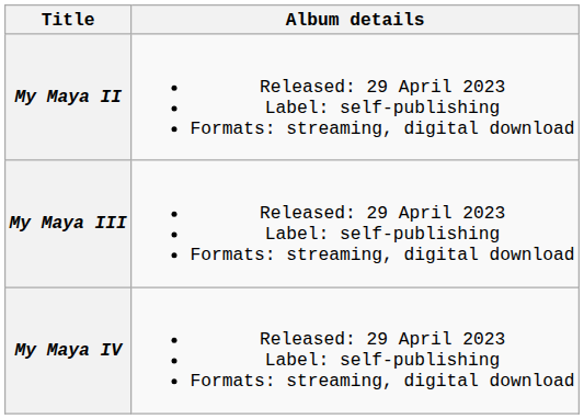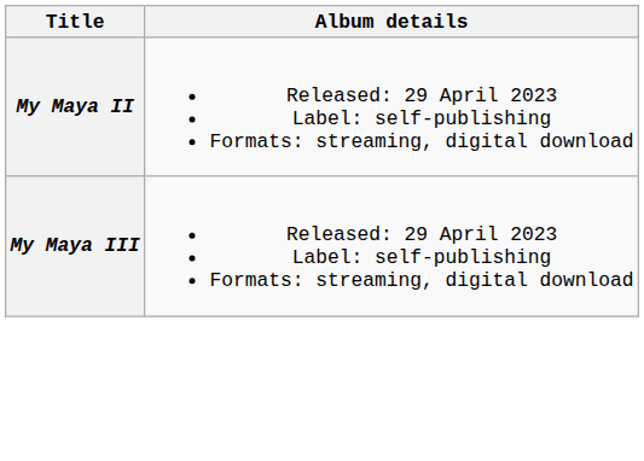 <table class="wikitable plainrowheaders" style="text-align:center;">
 <tr>
 <th>Title</th>
 <th>Album details</th>
 </tr>
 <tr>
 <th scope="row"><em>My Maya II</em></th>
 <td><br><ul><li>Released: 29 April 2023</li><li>Label: self-publishing</li><li>Formats: streaming, digital download</li></ul></td>
 </tr>
 <tr>
 <th scope="row"><em>My Maya III</em></th>
 <td><br><ul><li>Released: 29 April 2023</li><li>Label: self-publishing</li><li>Formats: streaming, digital download</li></ul></td>
 </tr>
-<tr>
-<th scope="row"><em>My Maya IV</em></th>
-<td><br><ul><li>Released: 29 April 2023</li><li>Label: self-publishing</li><li>Formats: streaming, digital download</li></ul></td>
-</tr>
 </table>
